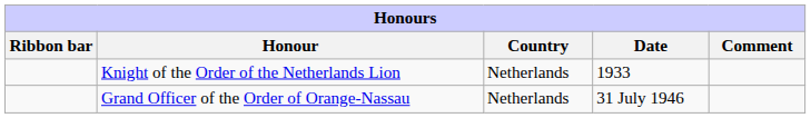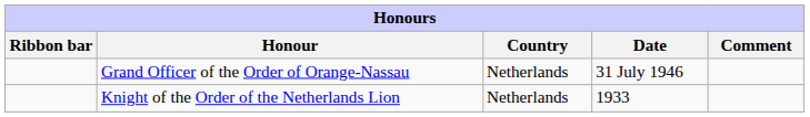 <table class="wikitable" style="width:60%;">
 <tr style="background:#ccf; text-align:center;">
 <td colspan=5><strong>Honours</strong></td>
 </tr>
 <tr>
 <th style="width:80px;">Ribbon bar</th>
 <th>Honour</th>
 <th>Country</th>
 <th>Date</th>
 <th>Comment</th>
 </tr>
 <tr>
 <td></td>
+<td><a href='#'>Grand Officer</a> of the <a href='#'>Order of Orange-Nassau</a></td>
+<td>Netherlands</td>
+<td>31 July 1946</td>
+<td></td>
+</tr>
+<tr>
+<td></td>
 <td><a href='#'>Knight</a> of the <a href='#'>Order of the Netherlands Lion</a></td>
 <td>Netherlands</td>
 <td>1933</td>
 <td></td>
 </tr>
-<tr>
-<td></td>
-<td><a href='#'>Grand Officer</a> of the <a href='#'>Order of Orange-Nassau</a></td>
-<td>Netherlands</td>
-<td>31 July 1946</td>
-<td></td>
-</tr>
 </table>
